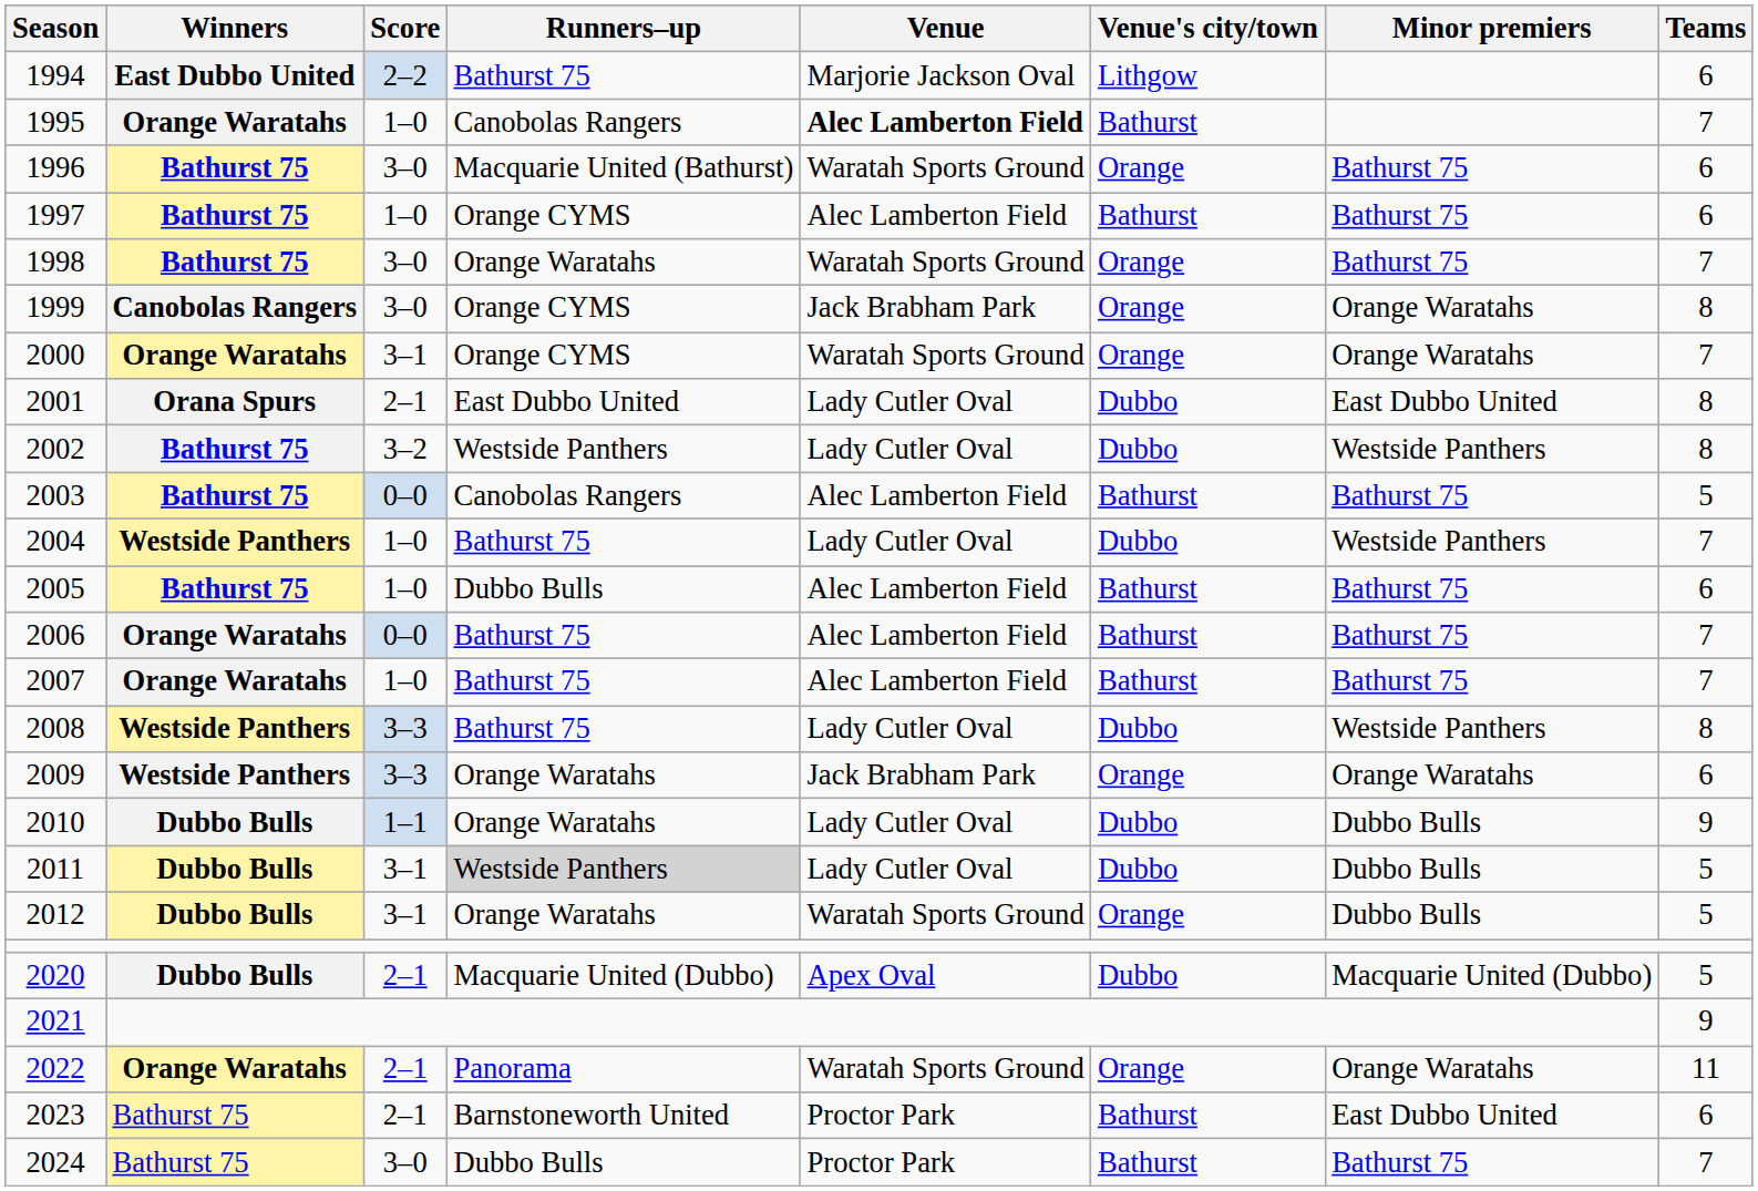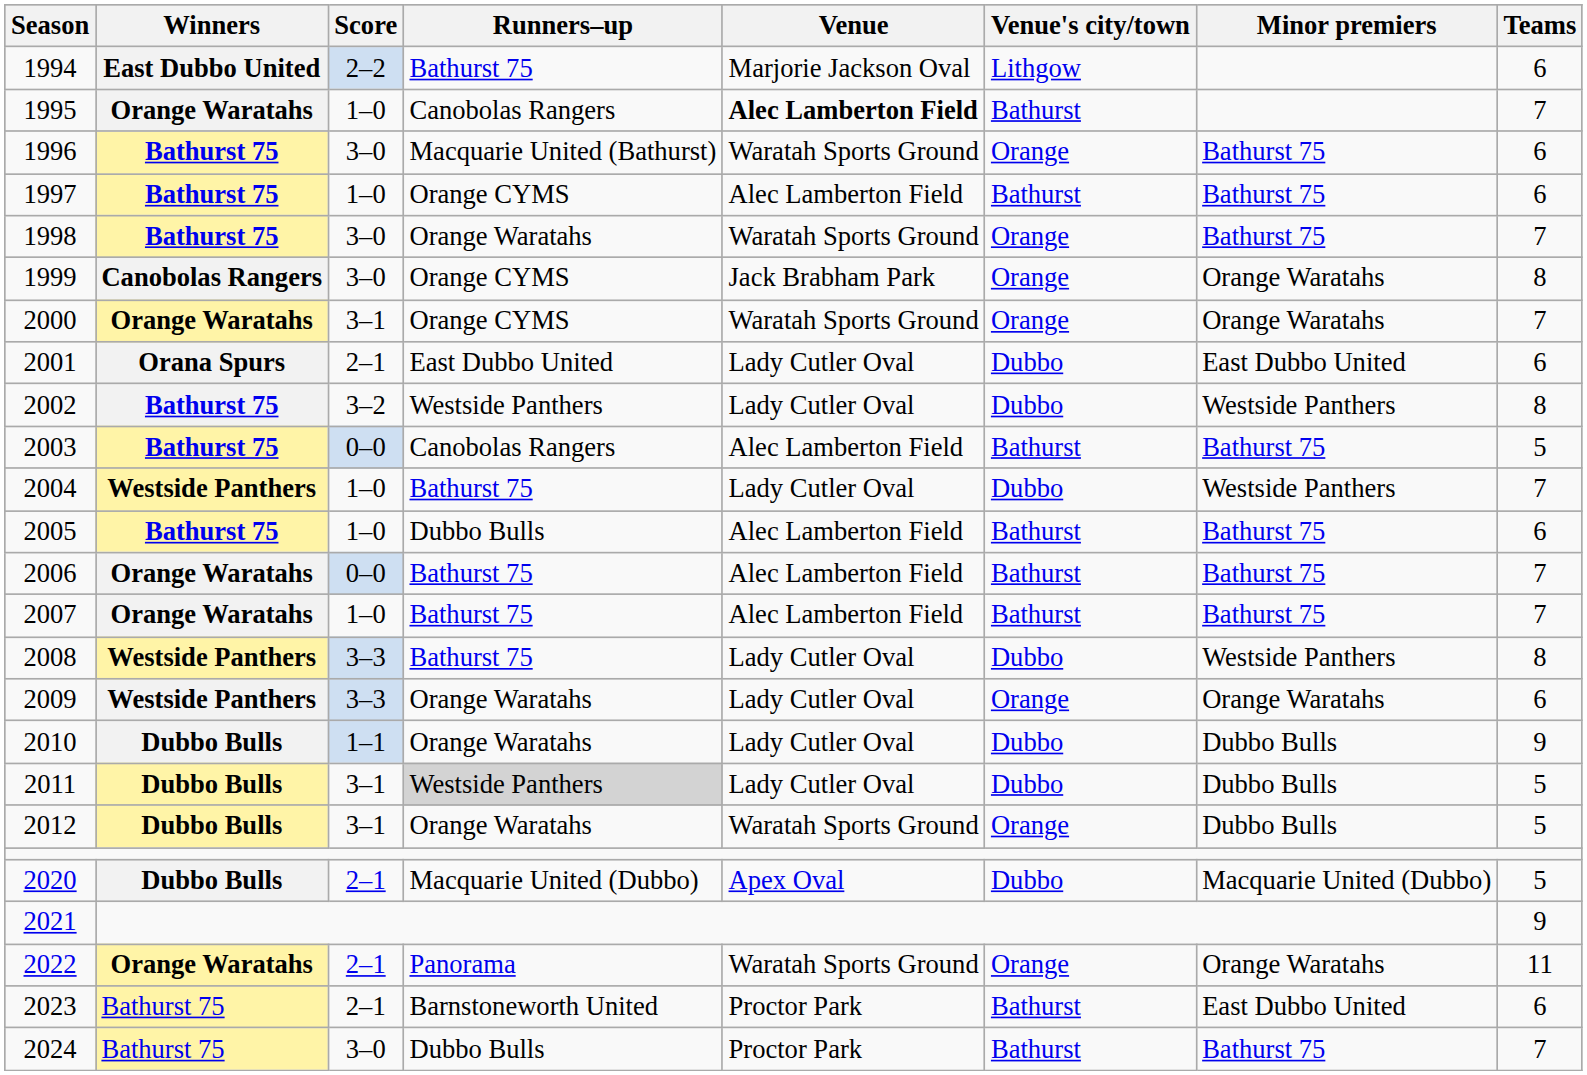 <table class="sortable wikitable plainrowheaders">
 <tr>
 <th scope="col">Season</th>
 <th scope="col">Winners</th>
 <th scope="col">Score</th>
 <th scope="col">Runners–up</th>
 <th scope="col">Venue</th>
 <th scope="col">Venue's city/town</th>
 <th scope="col">Minor premiers</th>
 <th scope="col">Teams</th>
 </tr>
 <tr>
 <td align=center>1994</td>
 <th scope=row>East Dubbo United</th>
 <td align=center style="background-color:#cedff2">2–2</td>
 <td><a href='#'>Bathurst 75</a></td>
 <td>Marjorie Jackson Oval</td>
 <td><a href='#'>Lithgow</a></td>
 <td></td>
 <td align=center>6</td>
 </tr>
 <tr>
 <td align=center>1995</td>
 <th scope=row>Orange Waratahs</th>
 <td align=center>1–0</td>
 <td>Canobolas Rangers</td>
 <td><strong>Alec Lamberton Field</strong></td>
 <td><a href='#'>Bathurst</a></td>
 <td></td>
 <td align=center>7</td>
 </tr>
 <tr>
 <td align=center>1996</td>
 <th scope=row style="background-color:#fff4a7"><a href='#'>Bathurst 75</a></th>
 <td align=center>3–0</td>
 <td>Macquarie United (Bathurst)</td>
 <td>Waratah Sports Ground</td>
 <td><a href='#'>Orange</a></td>
 <td><a href='#'>Bathurst 75</a></td>
 <td align=center>6</td>
 </tr>
 <tr>
 <td align=center>1997</td>
 <th scope=row style="background-color:#fff4a7"><a href='#'>Bathurst 75</a></th>
 <td align=center>1–0</td>
 <td>Orange CYMS</td>
 <td>Alec Lamberton Field</td>
 <td><a href='#'>Bathurst</a></td>
 <td><a href='#'>Bathurst 75</a></td>
 <td align=center>6</td>
 </tr>
 <tr>
 <td align=center>1998</td>
 <th scope=row style="background-color:#fff4a7"><a href='#'>Bathurst 75</a></th>
 <td align=center>3–0</td>
 <td>Orange Waratahs</td>
 <td>Waratah Sports Ground</td>
 <td><a href='#'>Orange</a></td>
 <td><a href='#'>Bathurst 75</a></td>
 <td align=center>7</td>
 </tr>
 <tr>
 <td align=center>1999</td>
 <th scope=row>Canobolas Rangers</th>
 <td align=center>3–0</td>
 <td>Orange CYMS</td>
 <td>Jack Brabham Park</td>
 <td><a href='#'>Orange</a></td>
 <td>Orange Waratahs</td>
 <td align=center>8</td>
 </tr>
 <tr>
 <td align=center>2000</td>
 <th scope=row style="background-color:#fff4a7">Orange Waratahs</th>
 <td align=center>3–1</td>
 <td>Orange CYMS</td>
 <td>Waratah Sports Ground</td>
 <td><a href='#'>Orange</a></td>
 <td>Orange Waratahs</td>
 <td align=center>7</td>
 </tr>
 <tr>
 <td align=center>2001</td>
 <th scope=row>Orana Spurs</th>
 <td align=center>2–1</td>
 <td>East Dubbo United</td>
 <td>Lady Cutler Oval</td>
 <td><a href='#'>Dubbo</a></td>
 <td>East Dubbo United</td>
-<td align=center>8</td>
+<td align=center>6</td>
 </tr>
 <tr>
 <td align=center>2002</td>
 <th scope=row><a href='#'>Bathurst 75</a></th>
 <td align=center>3–2</td>
 <td>Westside Panthers</td>
 <td>Lady Cutler Oval</td>
 <td><a href='#'>Dubbo</a></td>
 <td>Westside Panthers</td>
 <td align=center>8</td>
 </tr>
 <tr>
 <td align=center>2003</td>
 <th scope=row style="background-color:#fff4a7"><a href='#'>Bathurst 75</a></th>
 <td align=center style="background-color:#cedff2">0–0</td>
 <td>Canobolas Rangers</td>
 <td>Alec Lamberton Field</td>
 <td><a href='#'>Bathurst</a></td>
 <td><a href='#'>Bathurst 75</a></td>
 <td align=center>5</td>
 </tr>
 <tr>
 <td align=center>2004</td>
 <th scope=row style="background-color:#fff4a7">Westside Panthers</th>
 <td align=center>1–0</td>
 <td><a href='#'>Bathurst 75</a></td>
 <td>Lady Cutler Oval</td>
 <td><a href='#'>Dubbo</a></td>
 <td>Westside Panthers</td>
 <td align=center>7</td>
 </tr>
 <tr>
 <td align=center>2005</td>
 <th scope=row style="background-color:#fff4a7"><a href='#'>Bathurst 75</a></th>
 <td align=center>1–0</td>
 <td>Dubbo Bulls</td>
 <td>Alec Lamberton Field</td>
 <td><a href='#'>Bathurst</a></td>
 <td><a href='#'>Bathurst 75</a></td>
 <td align=center>6</td>
 </tr>
 <tr>
 <td align=center>2006</td>
 <th scope=row>Orange Waratahs</th>
 <td align=center style="background-color:#cedff2">0–0</td>
 <td><a href='#'>Bathurst 75</a></td>
 <td>Alec Lamberton Field</td>
 <td><a href='#'>Bathurst</a></td>
 <td><a href='#'>Bathurst 75</a></td>
 <td align=center>7</td>
 </tr>
 <tr>
 <td align=center>2007</td>
 <th scope=row>Orange Waratahs</th>
 <td align=center>1–0</td>
 <td><a href='#'>Bathurst 75</a></td>
 <td>Alec Lamberton Field</td>
 <td><a href='#'>Bathurst</a></td>
 <td><a href='#'>Bathurst 75</a></td>
 <td align=center>7</td>
 </tr>
 <tr>
 <td align=center>2008</td>
 <th scope=row style="background-color:#fff4a7">Westside Panthers</th>
 <td align=center style="background-color:#cedff2">3–3</td>
 <td><a href='#'>Bathurst 75</a></td>
 <td>Lady Cutler Oval</td>
 <td><a href='#'>Dubbo</a></td>
 <td>Westside Panthers</td>
 <td align=center>8</td>
 </tr>
 <tr>
 <td align=center>2009</td>
 <th scope=row>Westside Panthers</th>
 <td align=center style="background-color:#cedff2">3–3</td>
 <td>Orange Waratahs</td>
-<td>Jack Brabham Park</td>
+<td>Lady Cutler Oval</td>
 <td><a href='#'>Orange</a></td>
 <td>Orange Waratahs</td>
 <td align=center>6</td>
 </tr>
 <tr>
 <td align=center>2010</td>
 <th scope=row>Dubbo Bulls</th>
 <td align=center style="background-color:#cedff2">1–1</td>
 <td>Orange Waratahs</td>
 <td>Lady Cutler Oval</td>
 <td><a href='#'>Dubbo</a></td>
 <td>Dubbo Bulls</td>
 <td align=center>9</td>
 </tr>
 <tr>
 <td align=center>2011</td>
 <th scope=row style="background-color:#fff4a7">Dubbo Bulls</th>
 <td align=center>3–1</td>
 <td style="background: lightgrey;">Westside Panthers</td>
 <td>Lady Cutler Oval</td>
 <td><a href='#'>Dubbo</a></td>
 <td>Dubbo Bulls</td>
 <td align=center>5</td>
 </tr>
 <tr>
 <td align=center>2012</td>
 <th scope=row style="background-color:#fff4a7">Dubbo Bulls</th>
 <td align=center>3–1</td>
 <td>Orange Waratahs</td>
 <td>Waratah Sports Ground</td>
 <td><a href='#'>Orange</a></td>
 <td>Dubbo Bulls</td>
 <td align=center>5</td>
 </tr>
 <tr>
 <td colspan="8"></td>
 </tr>
 <tr>
 <td align=center><a href='#'>2020</a></td>
 <th scope=row>Dubbo Bulls</th>
 <td align=center><a href='#'>2–1</a></td>
 <td>Macquarie United (Dubbo)</td>
 <td><a href='#'>Apex Oval</a></td>
 <td><a href='#'>Dubbo</a></td>
 <td>Macquarie United (Dubbo)</td>
 <td align=center>5</td>
 </tr>
 <tr>
 <td align=center><a href='#'>2021</a></td>
 <td colspan="6"></td>
 <td align=center>9</td>
 </tr>
 <tr>
 <td align=center><a href='#'>2022</a></td>
 <th scope=row style="background-color:#fff4a7">Orange Waratahs</th>
 <td align=center><a href='#'>2–1</a></td>
 <td><a href='#'>Panorama</a></td>
 <td>Waratah Sports Ground</td>
 <td><a href='#'>Orange</a></td>
 <td>Orange Waratahs</td>
 <td align=center>11</td>
 </tr>
 <tr>
 <td align=center>2023</td>
 <td scope=row style="background-color:#fff4a7"><a href='#'>Bathurst 75</a></td>
 <td align=center>2–1</td>
 <td>Barnstoneworth United</td>
 <td>Proctor Park</td>
 <td><a href='#'>Bathurst</a></td>
 <td>East Dubbo United</td>
 <td align=center>6</td>
 </tr>
 <tr>
 <td align=center>2024</td>
 <td scope=row style="background-color:#fff4a7"><a href='#'>Bathurst 75</a></td>
 <td align=center>3–0</td>
 <td>Dubbo Bulls</td>
 <td>Proctor Park</td>
 <td><a href='#'>Bathurst</a></td>
 <td><a href='#'>Bathurst 75</a></td>
 <td align=center>7</td>
 </tr>
 </table>
